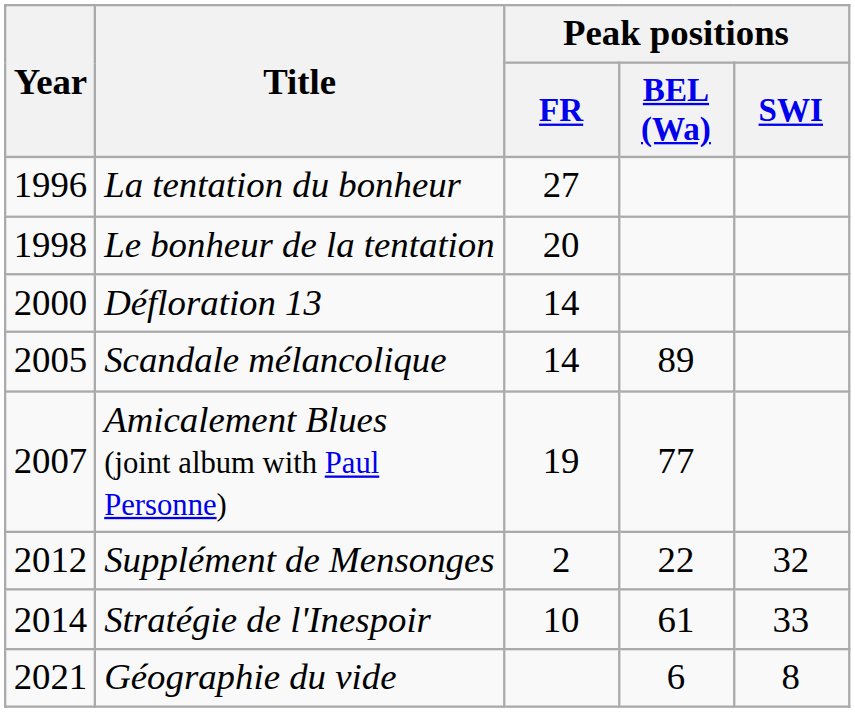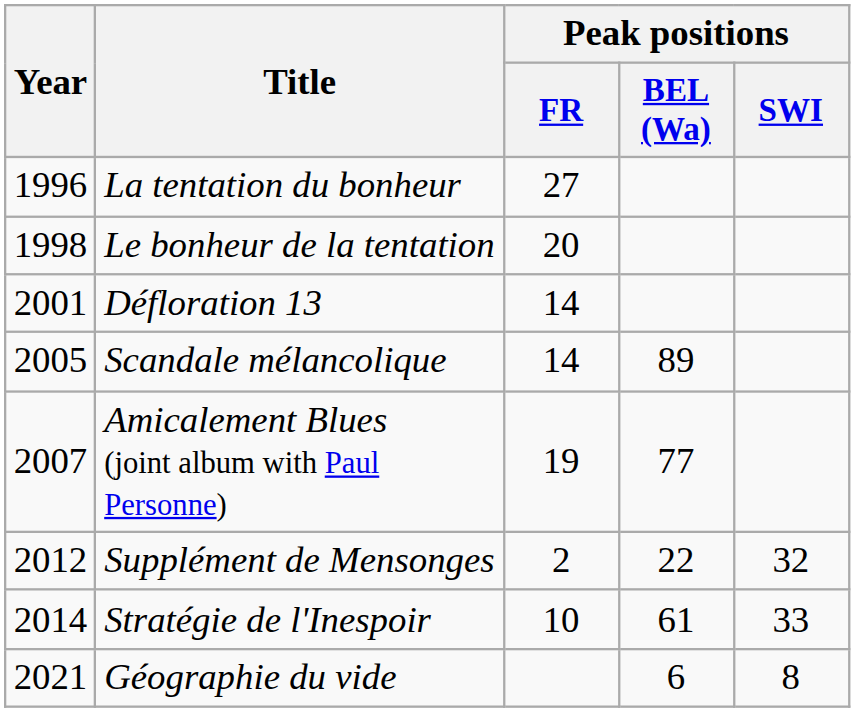 <table class="wikitable">
 <tr>
 <th align="center" rowspan="2" width="10">Year</th>
 <th align="center" rowspan="2" width="170">Title</th>
 <th align="center" colspan="3" width="20">Peak positions</th>
 </tr>
 <tr>
 <th scope="col" style="width:3em;font-size:90%;"><a href='#'>FR</a><br></th>
 <th scope="col" style="width:3em;font-size:90%;"><a href='#'>BEL<br>(Wa)</a><br></th>
 <th scope="col" style="width:3em;font-size:90%;"><a href='#'>SWI</a><br></th>
 </tr>
 <tr>
 <td style="text-align:center;">1996</td>
 <td><em>La tentation du bonheur</em></td>
 <td style="text-align:center;">27</td>
 <td style="text-align:center;"></td>
 <td style="text-align:center;"></td>
 </tr>
 <tr>
 <td style="text-align:center;">1998</td>
 <td><em>Le bonheur de la tentation</em></td>
 <td style="text-align:center;">20</td>
 <td style="text-align:center;"></td>
 <td style="text-align:center;"></td>
 </tr>
 <tr>
-<td style="text-align:center;">2000</td>
+<td style="text-align:center;">2001</td>
 <td><em>Défloration 13</em></td>
 <td style="text-align:center;">14</td>
 <td style="text-align:center;"></td>
 <td style="text-align:center;"></td>
 </tr>
 <tr>
 <td style="text-align:center;">2005</td>
 <td><em>Scandale mélancolique</em></td>
 <td style="text-align:center;">14</td>
 <td style="text-align:center;">89</td>
 <td style="text-align:center;"></td>
 </tr>
 <tr>
 <td style="text-align:center;">2007</td>
 <td><em>Amicalement Blues</em> <br><small>(joint album with <a href='#'>Paul Personne</a>)</small></td>
 <td style="text-align:center;">19</td>
 <td style="text-align:center;">77</td>
 <td style="text-align:center;"></td>
 </tr>
 <tr>
 <td style="text-align:center;">2012</td>
 <td><em>Supplément de Mensonges</em></td>
 <td style="text-align:center;">2</td>
 <td style="text-align:center;">22</td>
 <td style="text-align:center;">32</td>
 </tr>
 <tr>
 <td style="text-align:center;">2014</td>
 <td><em>Stratégie de l'Inespoir</em></td>
 <td style="text-align:center;">10</td>
 <td style="text-align:center;">61</td>
 <td style="text-align:center;">33</td>
 </tr>
 <tr>
 <td style="text-align:center;">2021</td>
 <td><em>Géographie du vide</em></td>
 <td style="text-align:center;"></td>
 <td style="text-align:center;">6</td>
 <td style="text-align:center;">8</td>
 </tr>
 </table>
